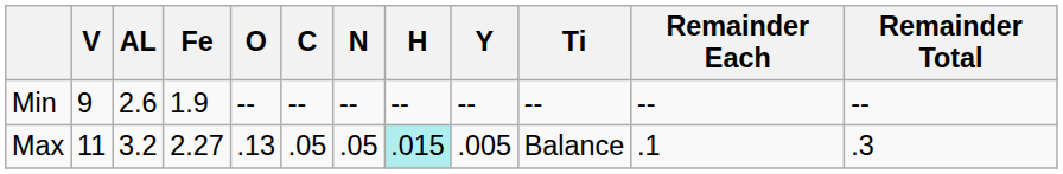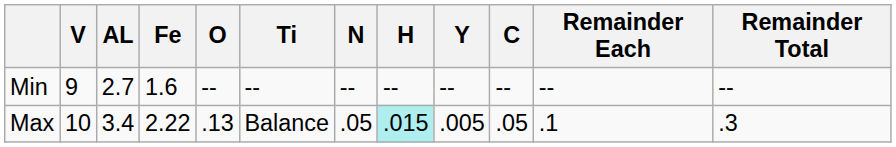 <table class="wikitable">
 <tr>
 <th></th>
 <th>V</th>
 <th>AL</th>
 <th>Fe</th>
 <th>O</th>
-<th>C</th>
+<th>Ti</th>
 <th>N</th>
 <th>H</th>
 <th>Y</th>
-<th>Ti</th>
+<th>C</th>
 <th>Remainder Each</th>
 <th>Remainder Total</th>
 </tr>
 <tr>
 <td>Min</td>
 <td>9</td>
-<td>2.6</td>
-<td>1.9</td>
+<td>2.7</td>
+<td>1.6</td>
 <td>--</td>
 <td>--</td>
 <td>--</td>
 <td>--</td>
 <td>--</td>
 <td>--</td>
 <td>--</td>
 <td>--</td>
 </tr>
 <tr>
 <td>Max</td>
-<td>11</td>
-<td>3.2</td>
-<td>2.27</td>
+<td>10</td>
+<td>3.4</td>
+<td>2.22</td>
 <td>.13</td>
-<td>.05</td>
+<td>Balance</td>
 <td>.05</td>
 <td style="background: paleturquoise;">.015</td>
 <td>.005</td>
-<td>Balance</td>
+<td>.05</td>
 <td>.1</td>
 <td>.3</td>
 </tr>
 </table>
